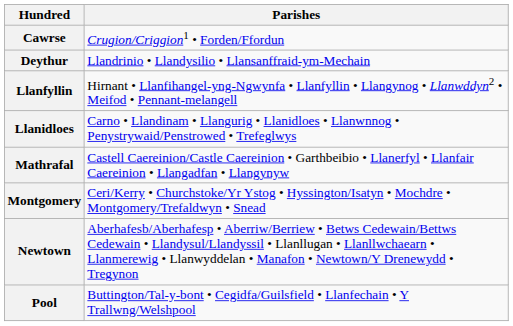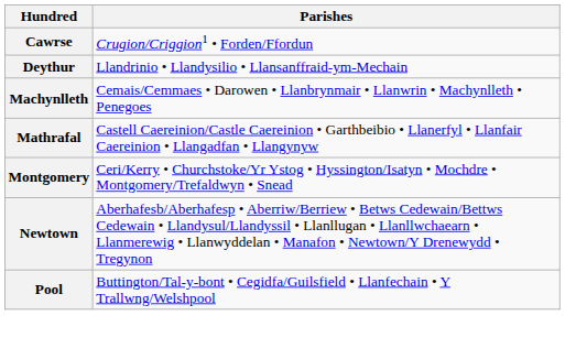 <table class="wikitable">
 <tr>
 <th>Hundred</th>
 <th>Parishes</th>
 </tr>
 <tr>
 <th>Cawrse</th>
 <td><em><a href='#'>Crugion/Criggion</a></em><sup>1</sup> • <a href='#'>Forden/Ffordun</a></td>
 </tr>
 <tr>
 <th>Deythur</th>
 <td><a href='#'>Llandrinio</a> • <a href='#'>Llandysilio</a> • <a href='#'>Llansanffraid-ym-Mechain</a></td>
 </tr>
 <tr>
-<th>Llanfyllin</th>
-<td>Hirnant • <a href='#'>Llanfihangel-yng-Ngwynfa</a> • <a href='#'>Llanfyllin</a> • <a href='#'>Llangynog</a> • <em><a href='#'>Llanwddyn</a></em><sup>2</sup> • <a href='#'>Meifod</a> • <a href='#'>Pennant-melangell</a></td>
-</tr>
-<tr>
-<th>Llanidloes</th>
-<td><a href='#'>Carno</a> • <a href='#'>Llandinam</a> • <a href='#'>Llangurig</a> • <a href='#'>Llanidloes</a> • <a href='#'>Llanwnnog</a> • <a href='#'>Penystrywaid/Penstrowed</a> • <a href='#'>Trefeglwys</a></td>
+<th>Machynlleth</th>
+<td><a href='#'>Cemais/Cemmaes</a> • Darowen • <a href='#'>Llanbrynmair</a> • <a href='#'>Llanwrin</a> • <a href='#'>Machynlleth</a> • <a href='#'>Penegoes</a></td>
 </tr>
 <tr>
 <th>Mathrafal</th>
 <td><a href='#'>Castell Caereinion/Castle Caereinion</a> • Garthbeibio • <a href='#'>Llanerfyl</a> • <a href='#'>Llanfair Caereinion</a> • <a href='#'>Llangadfan</a> • <a href='#'>Llangynyw</a></td>
 </tr>
 <tr>
 <th>Montgomery</th>
 <td><a href='#'>Ceri/Kerry</a> • <a href='#'>Churchstoke/Yr Ystog</a> • <a href='#'>Hyssington/Isatyn</a> • <a href='#'>Mochdre</a> • <a href='#'>Montgomery/Trefaldwyn</a> • <a href='#'>Snead</a></td>
 </tr>
 <tr>
 <th>Newtown</th>
 <td><a href='#'>Aberhafesb/Aberhafesp</a> • <a href='#'>Aberriw/Berriew</a> • <a href='#'>Betws Cedewain/Bettws Cedewain</a> • <a href='#'>Llandysul/Llandyssil</a> • Llanllugan • <a href='#'>Llanllwchaearn</a> • <a href='#'>Llanmerewig</a> • Llanwyddelan • <a href='#'>Manafon</a> • <a href='#'>Newtown/Y Drenewydd</a> • <a href='#'>Tregynon</a></td>
 </tr>
 <tr>
 <th>Pool</th>
 <td><a href='#'>Buttington/Tal-y-bont</a> • <a href='#'>Cegidfa/Guilsfield</a> • <a href='#'>Llanfechain</a> • <a href='#'>Y Trallwng/Welshpool</a></td>
 </tr>
 </table>
